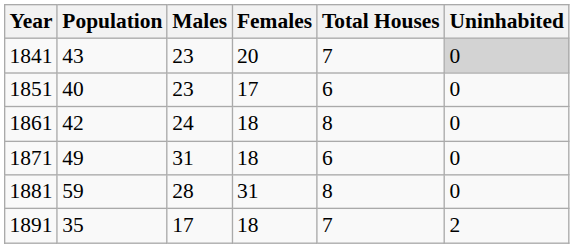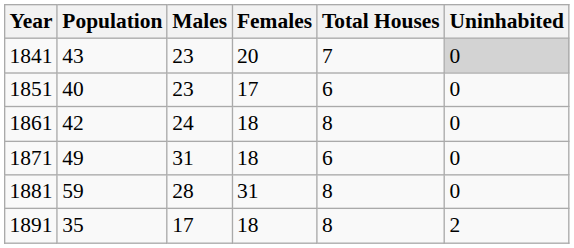 <table class="wikitable">
 <tr>
 <th>Year</th>
 <th>Population</th>
 <th>Males</th>
 <th>Females</th>
 <th>Total Houses</th>
 <th>Uninhabited</th>
 </tr>
 <tr>
 <td>1841</td>
 <td>43</td>
 <td>23</td>
 <td>20</td>
 <td>7</td>
 <td style="background: lightgrey;">0</td>
 </tr>
 <tr>
 <td>1851</td>
 <td>40</td>
 <td>23</td>
 <td>17</td>
 <td>6</td>
 <td>0</td>
 </tr>
 <tr>
 <td>1861</td>
 <td>42</td>
 <td>24</td>
 <td>18</td>
 <td>8</td>
 <td>0</td>
 </tr>
 <tr>
 <td>1871</td>
 <td>49</td>
 <td>31</td>
 <td>18</td>
 <td>6</td>
 <td>0</td>
 </tr>
 <tr>
 <td>1881</td>
 <td>59</td>
 <td>28</td>
 <td>31</td>
 <td>8</td>
 <td>0</td>
 </tr>
 <tr>
 <td>1891</td>
 <td>35</td>
 <td>17</td>
 <td>18</td>
-<td>7</td>
+<td>8</td>
 <td>2</td>
 </tr>
 </table>
